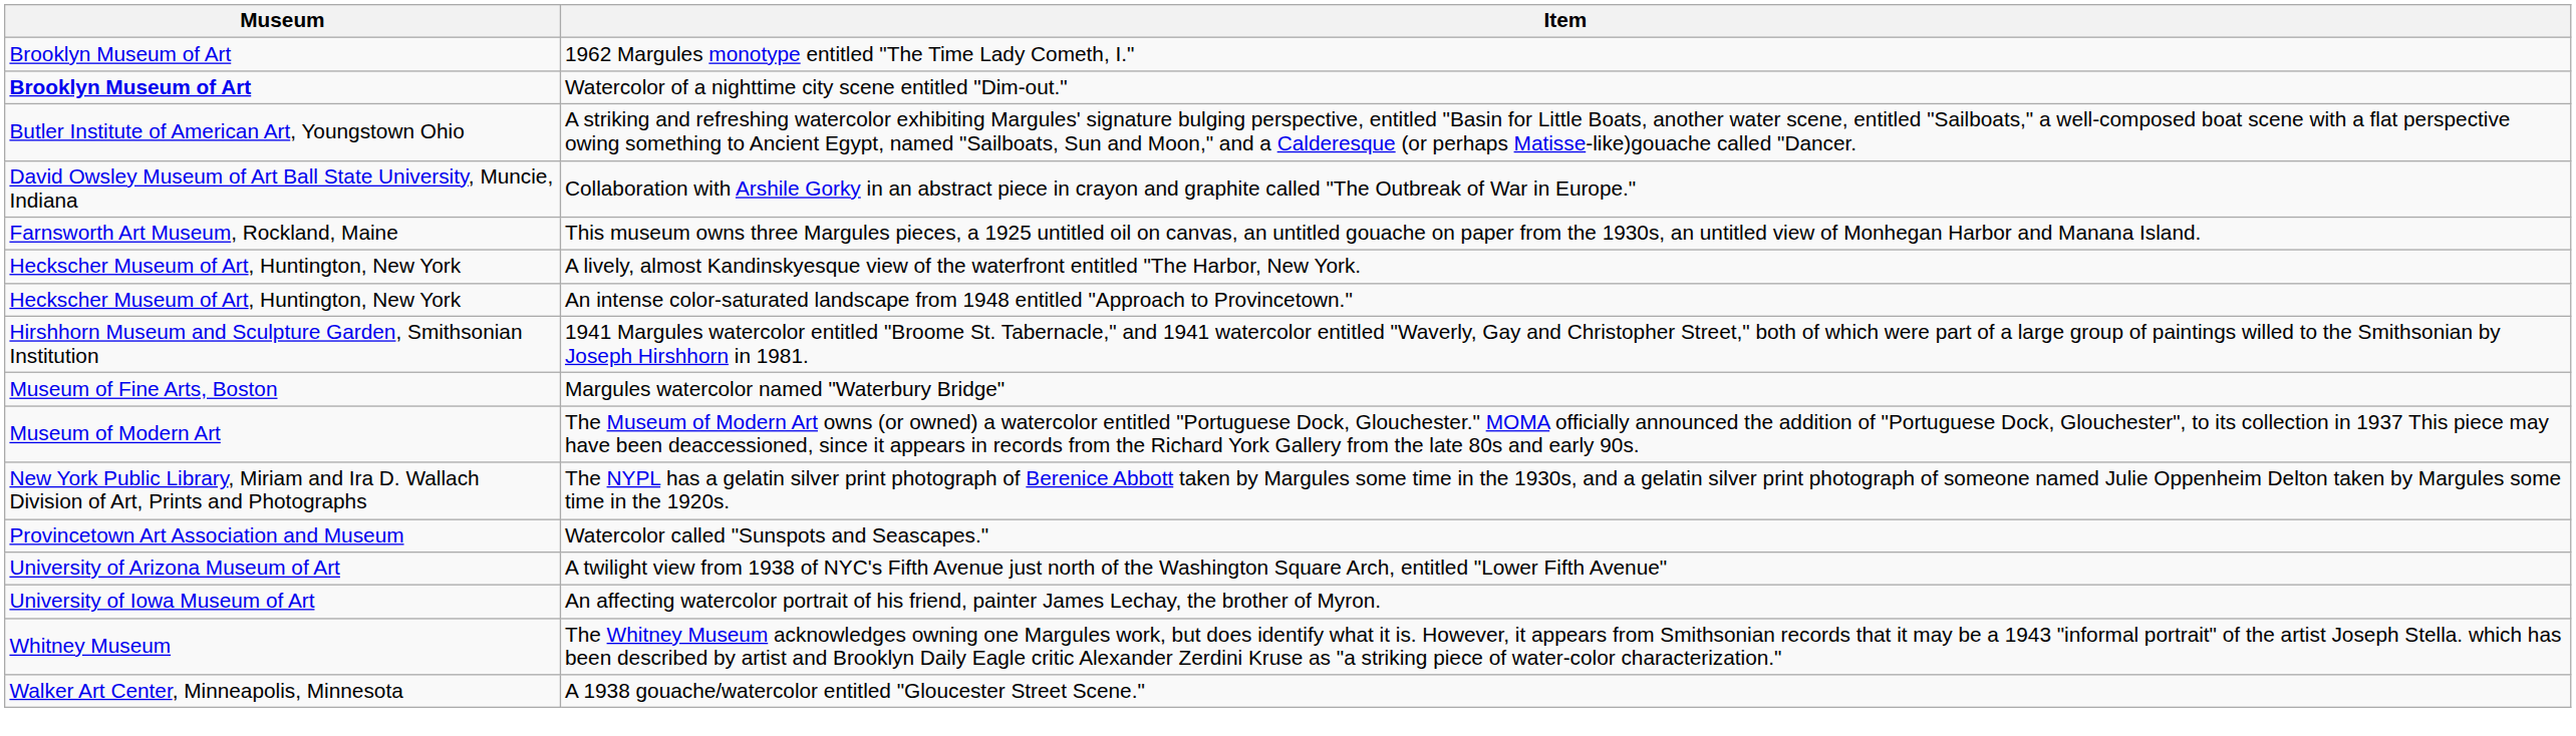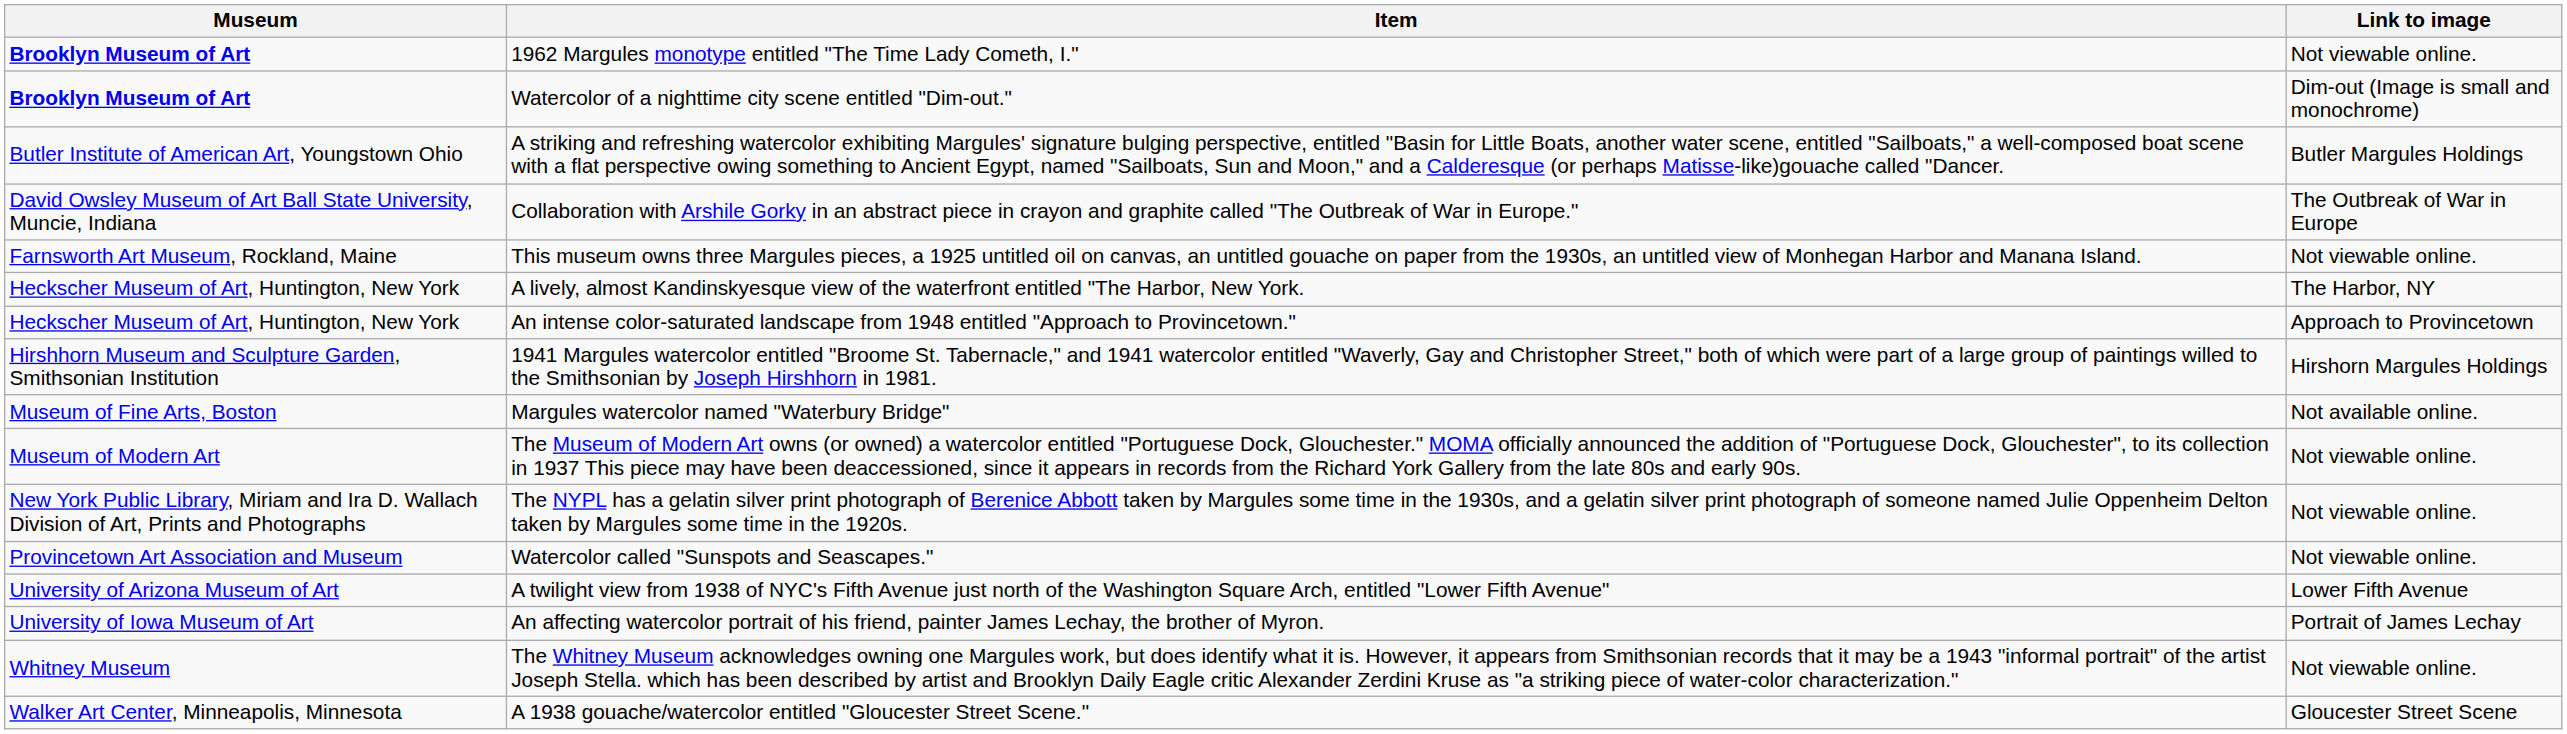 <table class="wikitable">
 <tr>
 <th>Museum</th>
 <th>Item</th>
+<th>Link to image</th>
 </tr>
 <tr>
-<td><a href='#'>Brooklyn Museum of Art</a></td>
+<td><strong><a href='#'>Brooklyn Museum of Art</a></strong></td>
 <td>1962 Margules <a href='#'>monotype</a> entitled "The Time Lady Cometh, I."</td>
+<td>Not viewable online.</td>
 </tr>
 <tr>
 <td><strong><a href='#'>Brooklyn Museum of Art</a></strong></td>
 <td>Watercolor of a nighttime city scene entitled "Dim-out."</td>
+<td>Dim-out (Image is small and monochrome)</td>
 </tr>
 <tr>
 <td><a href='#'>Butler Institute of American Art</a>, Youngstown Ohio</td>
 <td>A striking and refreshing watercolor exhibiting Margules' signature bulging perspective, entitled "Basin for Little Boats, another water scene, entitled "Sailboats," a well-composed boat scene with a flat perspective owing something to Ancient Egypt, named "Sailboats, Sun and Moon," and a <a href='#'>Calderesque</a> (or perhaps <a href='#'>Matisse</a>-like)gouache called "Dancer.</td>
+<td>Butler Margules Holdings</td>
 </tr>
 <tr>
 <td><a href='#'>David Owsley Museum of Art Ball State University</a>, Muncie, Indiana</td>
 <td>Collaboration with <a href='#'>Arshile Gorky</a> in an abstract piece in crayon and graphite called "The Outbreak of War in Europe."</td>
+<td>The Outbreak of War in Europe</td>
 </tr>
 <tr>
 <td><a href='#'>Farnsworth Art Museum</a>, Rockland, Maine</td>
 <td>This museum owns three Margules pieces, a 1925 untitled oil on canvas, an untitled gouache on paper from the 1930s, an untitled view of Monhegan Harbor and Manana Island.</td>
+<td>Not viewable online.</td>
 </tr>
 <tr>
 <td><a href='#'>Heckscher Museum of Art</a>, Huntington, New York</td>
 <td>A lively, almost Kandinskyesque view of the waterfront entitled "The Harbor, New York.</td>
+<td>The Harbor, NY</td>
 </tr>
 <tr>
 <td><a href='#'>Heckscher Museum of Art</a>, Huntington, New York</td>
 <td>An intense color-saturated landscape from 1948 entitled "Approach to Provincetown."</td>
+<td>Approach to Provincetown</td>
 </tr>
 <tr>
 <td><a href='#'>Hirshhorn Museum and Sculpture Garden</a>, Smithsonian Institution</td>
 <td>1941 Margules watercolor entitled "Broome St. Tabernacle," and 1941 watercolor entitled "Waverly, Gay and Christopher Street," both of which were part of a large group of paintings willed to the Smithsonian by <a href='#'>Joseph Hirshhorn</a> in 1981.</td>
+<td>Hirshorn Margules Holdings</td>
 </tr>
 <tr>
 <td><a href='#'>Museum of Fine Arts, Boston</a></td>
 <td>Margules watercolor named "Waterbury Bridge" </td>
+<td>Not available online.</td>
 </tr>
 <tr>
 <td><a href='#'>Museum of Modern Art</a></td>
 <td>The <a href='#'>Museum of Modern Art</a> owns (or owned) a watercolor entitled "Portuguese Dock, Glouchester." <a href='#'>MOMA</a> officially announced the addition of "Portuguese Dock, Glouchester", to its collection in 1937 This piece may have been deaccessioned, since it appears in records from the Richard York Gallery from the late 80s and early 90s.</td>
+<td>Not viewable online.</td>
 </tr>
 <tr>
 <td><a href='#'>New York Public Library</a>, Miriam and Ira D. Wallach Division of Art, Prints and Photographs</td>
 <td>The <a href='#'>NYPL</a> has a gelatin silver print photograph of <a href='#'>Berenice Abbott</a> taken by Margules some time in the 1930s, and a gelatin silver print photograph of someone named Julie Oppenheim Delton taken by Margules some time in the 1920s.</td>
+<td>Not viewable online.</td>
 </tr>
 <tr>
 <td><a href='#'>Provincetown Art Association and Museum</a></td>
 <td>Watercolor called "Sunspots and Seascapes."</td>
+<td>Not viewable online.</td>
 </tr>
 <tr>
 <td><a href='#'>University of Arizona Museum of Art</a></td>
 <td>A twilight view from 1938 of NYC's Fifth Avenue just north of the Washington Square Arch, entitled "Lower Fifth Avenue"</td>
+<td>Lower Fifth Avenue</td>
 </tr>
 <tr>
 <td><a href='#'>University of Iowa Museum of Art</a></td>
 <td>An affecting watercolor portrait of his friend, painter James Lechay, the brother of Myron.</td>
+<td>Portrait of James Lechay</td>
 </tr>
 <tr>
 <td><a href='#'>Whitney Museum</a></td>
 <td>The <a href='#'>Whitney Museum</a> acknowledges owning one Margules work, but does  identify what it is. However, it appears from Smithsonian records that it may be a 1943 "informal portrait" of the artist Joseph Stella. which has been described by artist and Brooklyn Daily Eagle critic Alexander Zerdini Kruse as "a striking piece of water-color characterization."</td>
+<td>Not viewable online.</td>
 </tr>
 <tr>
 <td><a href='#'>Walker Art Center</a>, Minneapolis, Minnesota</td>
 <td>A 1938 gouache/watercolor entitled "Gloucester Street Scene."</td>
+<td>Gloucester Street Scene</td>
 </tr>
 </table>
